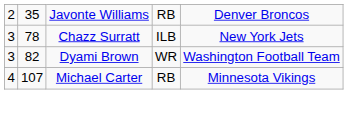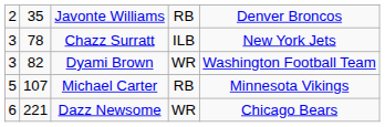 <table class="wikitable" style="text-align:center">
 <tr>
 <td>2</td>
 <td>35</td>
 <td><a href='#'>Javonte Williams</a></td>
 <td>RB</td>
 <td><a href='#'>Denver Broncos</a></td>
 </tr>
 <tr>
 <td>3</td>
 <td>78</td>
 <td><a href='#'>Chazz Surratt</a></td>
 <td>ILB</td>
 <td><a href='#'>New York Jets</a></td>
 </tr>
 <tr>
 <td>3</td>
 <td>82</td>
 <td><a href='#'>Dyami Brown</a></td>
 <td>WR</td>
 <td><a href='#'>Washington Football Team</a></td>
 </tr>
 <tr>
-<td>4</td>
+<td>5</td>
 <td>107</td>
 <td><a href='#'>Michael Carter</a></td>
 <td>RB</td>
 <td><a href='#'>Minnesota Vikings</a></td>
 </tr>
+<tr>
+<td>6</td>
+<td>221</td>
+<td><a href='#'>Dazz Newsome</a></td>
+<td>WR</td>
+<td><a href='#'>Chicago Bears</a></td>
+</tr>
 </table>
